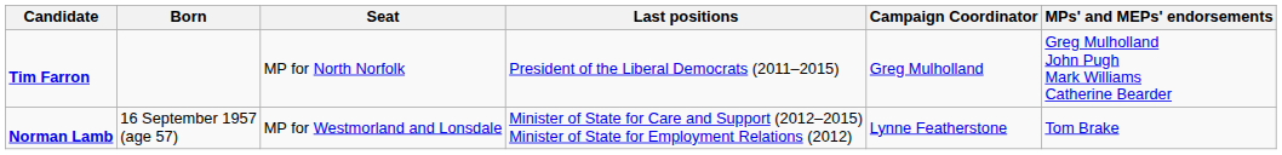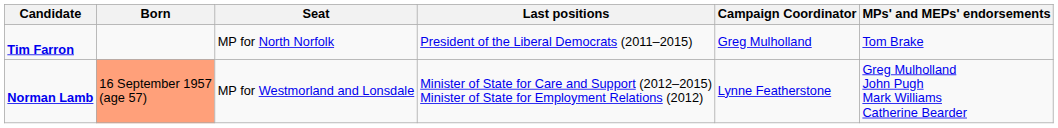 <table class=wikitable>
 <tr>
 <th>Candidate</th>
 <th>Born</th>
 <th>Seat</th>
 <th>Last positions</th>
 <th>Campaign Coordinator</th>
 <th>MPs' and MEPs' endorsements</th>
 </tr>
 <tr>
 <td><br><strong><a href='#'>Tim Farron</a></strong></td>
 <td></td>
 <td>MP for <a href='#'>North Norfolk</a></td>
 <td><a href='#'>President of the Liberal Democrats</a> (2011–2015)</td>
 <td><a href='#'>Greg Mulholland</a></td>
-<td><a href='#'>Greg Mulholland</a><br><a href='#'>John Pugh</a><br><a href='#'>Mark Williams</a><br><a href='#'>Catherine Bearder</a></td>
+<td><a href='#'>Tom Brake</a></td>
 </tr>
 <tr>
 <td><br><strong><a href='#'>Norman Lamb</a></strong></td>
-<td>16 September 1957 <br>(age 57)</td>
+<td style="background: lightsalmon;">16 September 1957 <br>(age 57)</td>
 <td>MP for <a href='#'>Westmorland and Lonsdale</a></td>
 <td><a href='#'>Minister of State for Care and Support</a> (2012–2015)<br><a href='#'>Minister of State for Employment Relations</a> (2012)</td>
 <td><a href='#'>Lynne Featherstone</a></td>
-<td><a href='#'>Tom Brake</a></td>
+<td><a href='#'>Greg Mulholland</a><br><a href='#'>John Pugh</a><br><a href='#'>Mark Williams</a><br><a href='#'>Catherine Bearder</a></td>
 </tr>
 </table>
